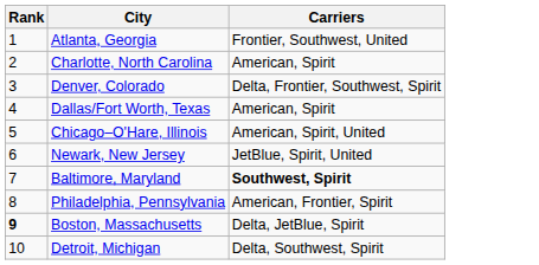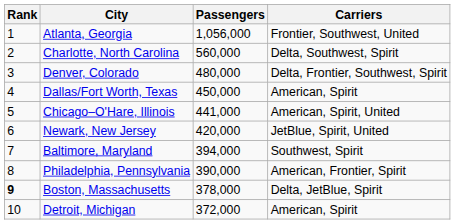 <table class="wikitable" style="font-size: 95%" width= align=>
 <tr>
 <th>Rank</th>
 <th>City</th>
+<th>Passengers</th>
 <th>Carriers</th>
 </tr>
 <tr>
 <td>1</td>
 <td> <a href='#'>Atlanta, Georgia</a></td>
+<td>1,056,000</td>
 <td>Frontier, Southwest, United</td>
 </tr>
 <tr>
 <td>2</td>
 <td> <a href='#'>Charlotte, North Carolina</a></td>
-<td>American, Spirit</td>
+<td>560,000</td>
+<td>Delta, Southwest, Spirit</td>
 </tr>
 <tr>
 <td>3</td>
 <td> <a href='#'>Denver, Colorado</a></td>
+<td>480,000</td>
 <td>Delta, Frontier, Southwest, Spirit</td>
 </tr>
 <tr>
 <td>4</td>
 <td> <a href='#'>Dallas/Fort Worth, Texas</a></td>
+<td>450,000</td>
 <td>American, Spirit</td>
 </tr>
 <tr>
 <td>5</td>
 <td> <a href='#'>Chicago–O'Hare, Illinois</a></td>
+<td>441,000</td>
 <td>American, Spirit, United</td>
 </tr>
 <tr>
 <td>6</td>
 <td> <a href='#'>Newark, New Jersey</a></td>
+<td>420,000</td>
 <td>JetBlue, Spirit, United</td>
 </tr>
 <tr>
 <td>7</td>
 <td> <a href='#'>Baltimore, Maryland</a></td>
-<td><strong>Southwest, Spirit</strong></td>
+<td>394,000</td>
+<td>Southwest, Spirit</td>
 </tr>
 <tr>
 <td>8</td>
 <td> <a href='#'>Philadelphia, Pennsylvania</a></td>
+<td>390,000</td>
 <td>American, Frontier, Spirit</td>
 </tr>
 <tr>
 <td><strong>9</strong></td>
 <td> <a href='#'>Boston, Massachusetts</a></td>
+<td>378,000</td>
 <td>Delta, JetBlue, Spirit</td>
 </tr>
 <tr>
 <td>10</td>
 <td> <a href='#'>Detroit, Michigan</a></td>
-<td>Delta, Southwest, Spirit</td>
+<td>372,000</td>
+<td>American, Spirit</td>
 </tr>
 </table>
